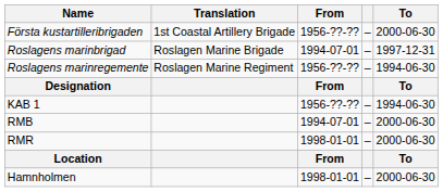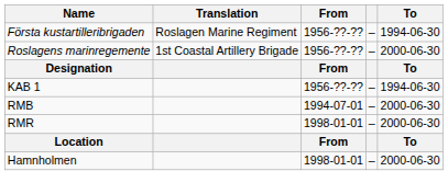 <table class="wikitable">
 <tr>
 <th style="font-weight:bold;">Name</th>
 <th style="font-weight:bold;">Translation</th>
 <th style="text-align: center; font-weight:bold;">From</th>
 <th></th>
 <th style="text-align: center; font-weight:bold;">To</th>
 </tr>
 <tr>
 <td style="font-style:italic;">Första kustartilleribrigaden</td>
-<td>1st Coastal Artillery Brigade</td>
+<td>Roslagen Marine Regiment</td>
 <td>1956-??-??</td>
 <td>–</td>
-<td>2000-06-30</td>
-</tr>
-<tr>
-<td style="font-style:italic;">Roslagens marinbrigad</td>
-<td>Roslagen Marine Brigade</td>
-<td>1994-07-01</td>
-<td>–</td>
-<td>1997-12-31</td>
+<td>1994-06-30</td>
 </tr>
 <tr>
 <td style="font-style:italic;">Roslagens marinregemente</td>
-<td>Roslagen Marine Regiment</td>
+<td>1st Coastal Artillery Brigade</td>
 <td style="text-align: center;">1956-??-??</td>
 <td>–</td>
-<td>1994-06-30</td>
+<td>2000-06-30</td>
 </tr>
 <tr>
 <th style="font-weight:bold;">Designation</th>
 <th style="font-weight:bold;"></th>
 <th style="text-align: center; font-weight:bold;">From</th>
 <th></th>
 <th style="text-align: center; font-weight:bold;">To</th>
 </tr>
 <tr>
 <td>KAB 1</td>
 <td></td>
 <td style="text-align: center;">1956-??-??</td>
 <td style="text-align: center;">–</td>
 <td style="text-align: center;">1994-06-30</td>
 </tr>
 <tr>
 <td>RMB</td>
 <td></td>
 <td style="text-align: center;">1994-07-01</td>
 <td style="text-align: center;">–</td>
 <td style="text-align: center;">2000-06-30</td>
 </tr>
 <tr>
 <td>RMR</td>
 <td></td>
 <td style="text-align: center;">1998-01-01</td>
 <td style="text-align: center;">–</td>
 <td style="text-align: center;">2000-06-30</td>
 </tr>
 <tr>
 <th style="font-weight:bold;">Location</th>
 <th style="font-weight:bold;"></th>
 <th style="text-align: center; font-weight:bold;">From</th>
 <th></th>
 <th style="text-align: center; font-weight:bold;">To</th>
 </tr>
 <tr>
 <td>Hamnholmen</td>
 <td></td>
 <td style="text-align: center;">1998-01-01</td>
 <td style="text-align: center;">–</td>
 <td style="text-align: center;">2000-06-30</td>
 </tr>
 </table>
